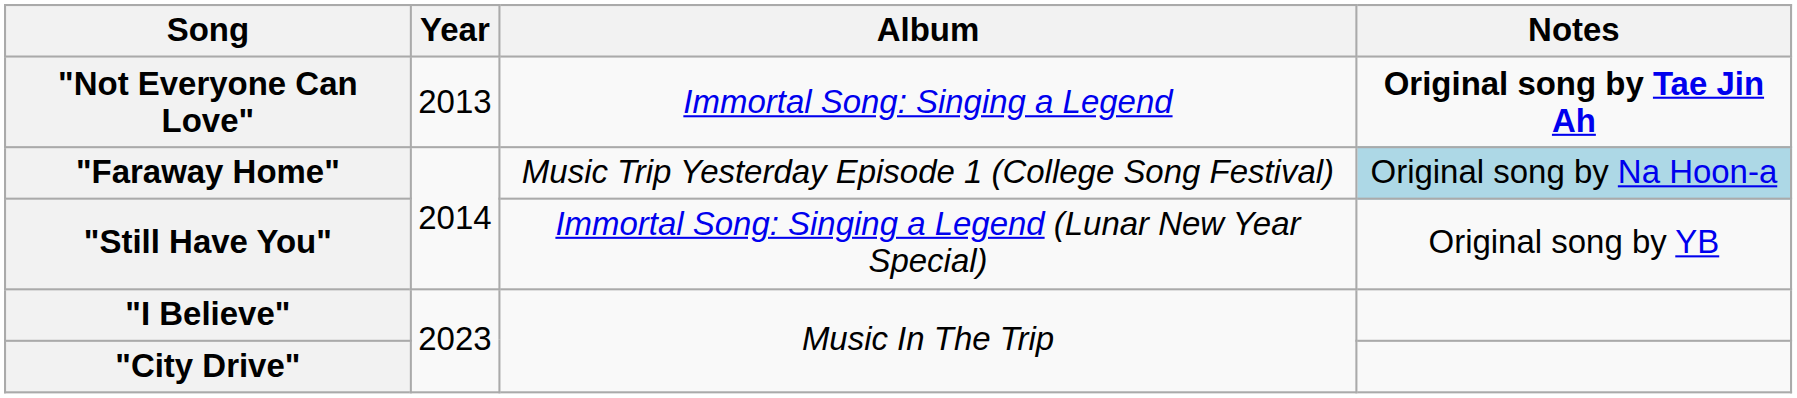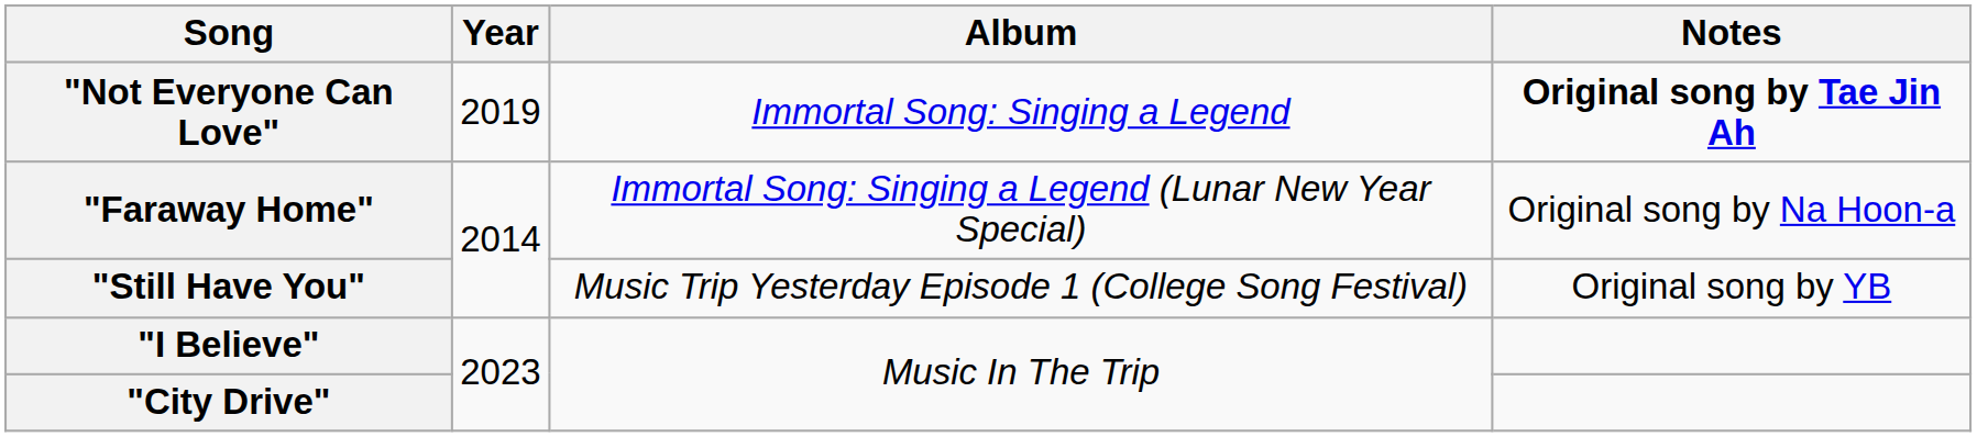 <table class="wikitable plainrowheaders" style="text-align:center">
 <tr>
 <th>Song</th>
 <th scope="col">Year</th>
 <th>Album</th>
 <th scope="col">Notes</th>
 </tr>
 <tr>
 <th scope="row">"Not Everyone Can Love"  </th>
-<td>2013</td>
+<td>2019</td>
 <td><a href='#'><em>Immortal Song: Singing a Legend</em></a></td>
 <td><strong>Original song by <a href='#'>Tae Jin Ah</a></strong></td>
 </tr>
 <tr>
 <th scope="row">"Faraway Home"  </th>
 <td rowspan="2">2014</td>
-<td><em>Music Trip Yesterday Episode 1</em> <em>(College Song Festival)</em></td>
-<td style="background: lightblue;">Original song by <a href='#'>Na Hoon-a</a></td>
+<td><em><a href='#'>Immortal Song: Singing a Legend</a> (Lunar New Year Special)</em></td>
+<td>Original song by <a href='#'>Na Hoon-a</a></td>
 </tr>
 <tr>
 <th scope="row">"Still Have You"  </th>
-<td><em><a href='#'>Immortal Song: Singing a Legend</a> (Lunar New Year Special)</em></td>
+<td><em>Music Trip Yesterday Episode 1</em> <em>(College Song Festival)</em></td>
 <td>Original song by <a href='#'>YB</a></td>
 </tr>
 <tr>
 <th scope="row">"I Believe"</th>
 <td rowspan="2">2023</td>
 <td rowspan="2"><em>Music In The Trip</em></td>
 <td></td>
 </tr>
 <tr>
 <th scope="row">"City Drive"</th>
 <td></td>
 </tr>
 </table>
